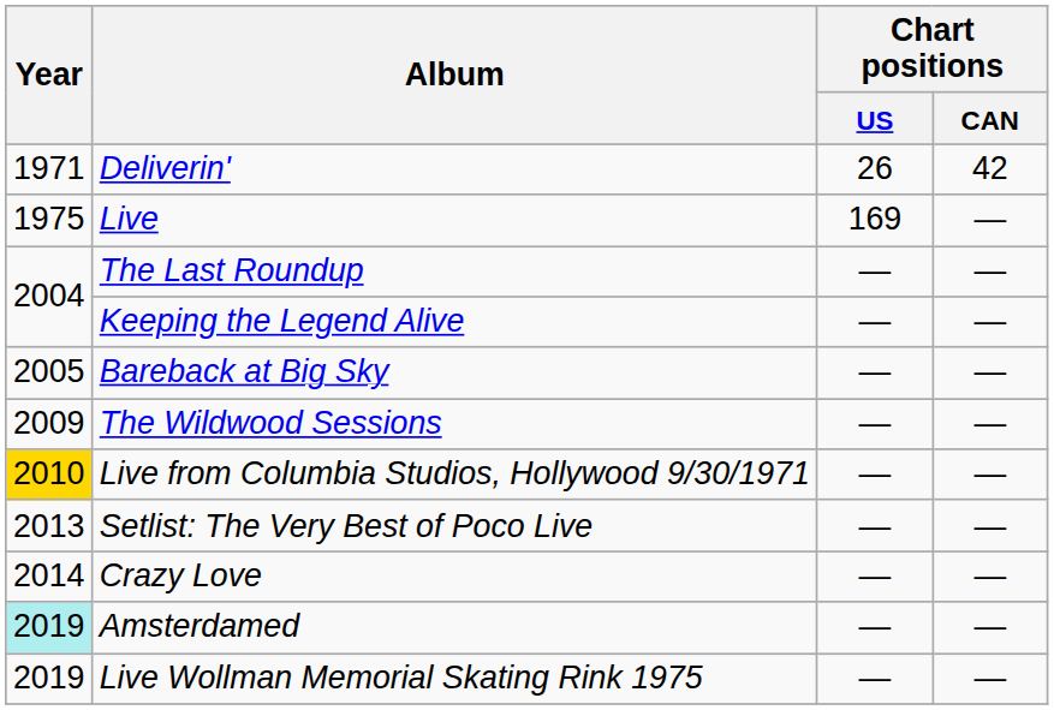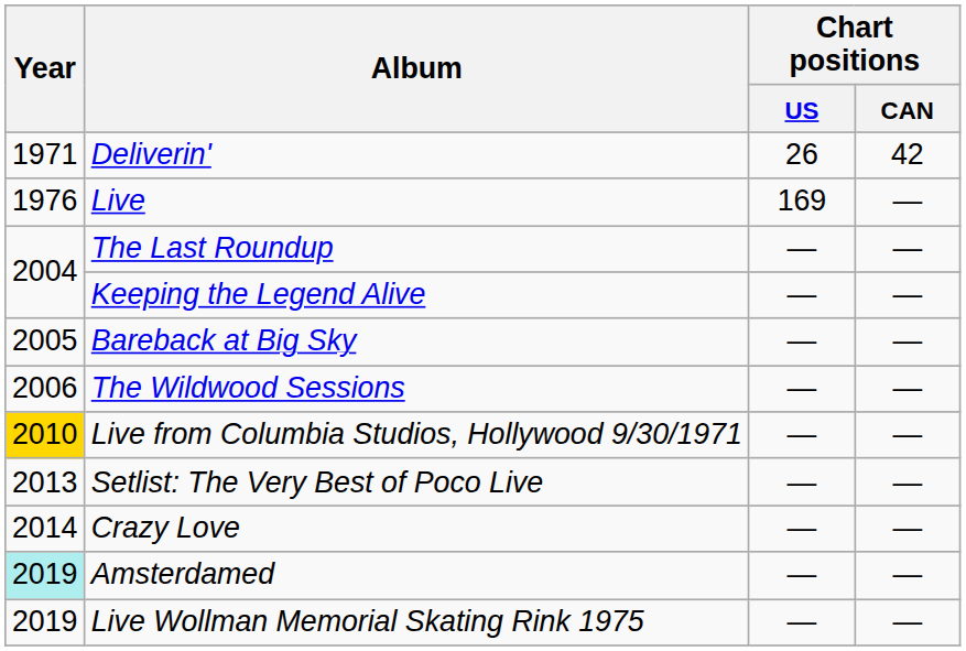 <table class="wikitable">
 <tr>
 <th rowspan="2">Year</th>
 <th rowspan="2">Album</th>
 <th colspan="2">Chart positions</th>
 </tr>
 <tr>
 <th width="50"><small><a href='#'>US</a></small></th>
 <th width="50"><small>CAN</small></th>
 </tr>
 <tr>
 <td>1971</td>
 <td><em><a href='#'>Deliverin'</a></em></td>
 <td align="center">26</td>
 <td align="center">42</td>
 </tr>
 <tr>
-<td>1975</td>
+<td>1976</td>
 <td><em><a href='#'>Live</a></em></td>
 <td align="center">169</td>
 <td align="center">—</td>
 </tr>
 <tr>
 <td rowspan="2">2004</td>
 <td><em><a href='#'>The Last Roundup</a></em></td>
 <td align="center">—</td>
 <td align="center">—</td>
 </tr>
 <tr>
 <td><em><a href='#'>Keeping the Legend Alive</a></em></td>
 <td align="center">—</td>
 <td align="center">—</td>
 </tr>
 <tr>
 <td>2005</td>
 <td><em><a href='#'>Bareback at Big Sky</a></em></td>
 <td align="center">—</td>
 <td align="center">—</td>
 </tr>
 <tr>
-<td>2009</td>
+<td>2006</td>
 <td><em><a href='#'>The Wildwood Sessions</a></em></td>
 <td align="center">—</td>
 <td align="center">—</td>
 </tr>
 <tr>
 <td style="background: gold;">2010</td>
 <td><em>Live from Columbia Studios, Hollywood 9/30/1971</em></td>
 <td align="center">—</td>
 <td align="center">—</td>
 </tr>
 <tr>
 <td>2013</td>
 <td><em>Setlist: The Very Best of Poco Live</em></td>
 <td align="center">—</td>
 <td align="center">—</td>
 </tr>
 <tr>
 <td>2014</td>
 <td><em>Crazy Love</em></td>
 <td align="center">—</td>
 <td align="center">—</td>
 </tr>
 <tr>
 <td style="background: paleturquoise;">2019</td>
 <td><em>Amsterdamed</em></td>
 <td align="center">—</td>
 <td align="center">—</td>
 </tr>
 <tr>
 <td>2019</td>
 <td><em>Live Wollman Memorial Skating Rink 1975</em></td>
 <td align="center">—</td>
 <td align="center">—</td>
 </tr>
 </table>
